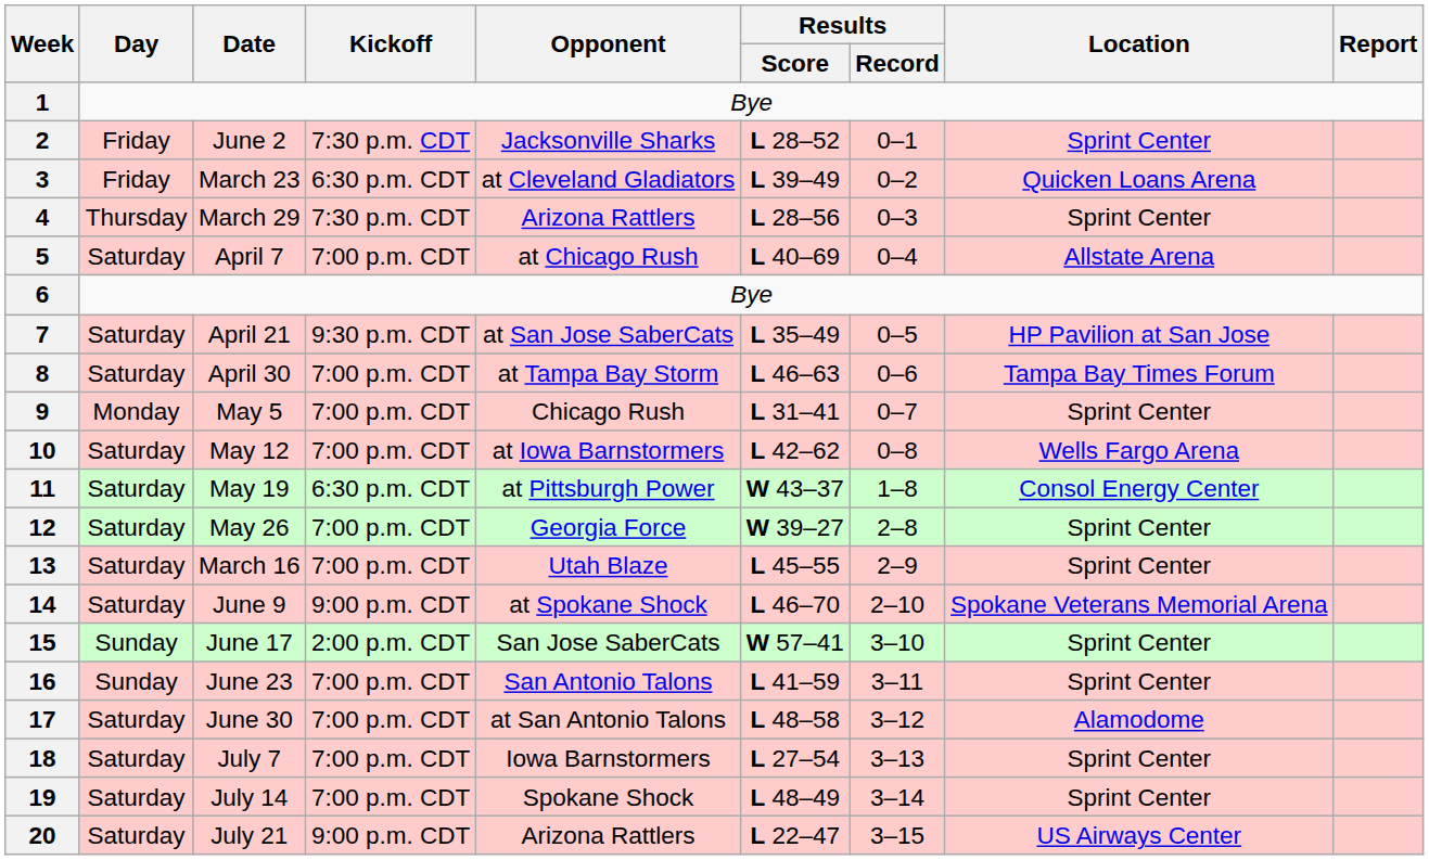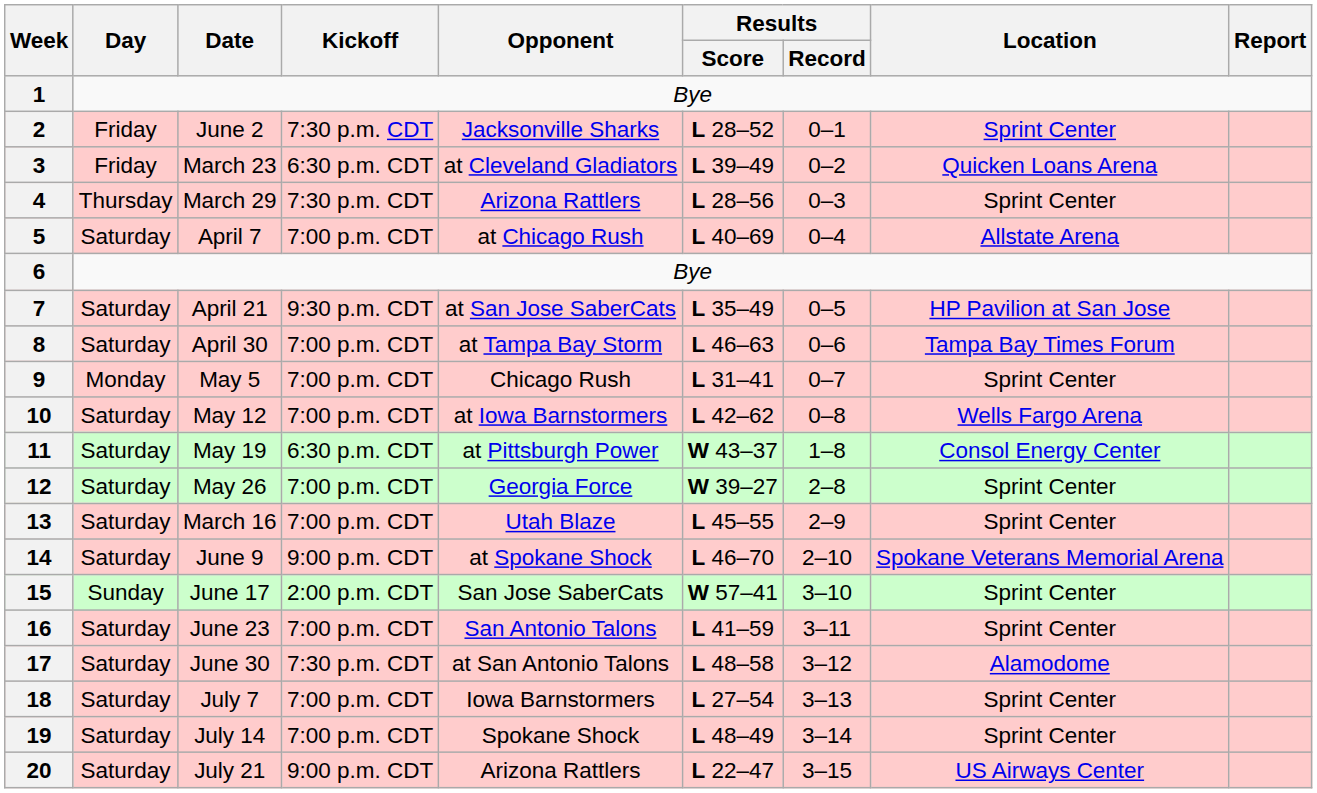 <table class="wikitable" style="font-size: 95%;">
 <tr>
 <th rowspan="2">Week</th>
 <th rowspan="2">Day</th>
 <th rowspan="2">Date</th>
 <th rowspan="2">Kickoff</th>
 <th rowspan="2">Opponent</th>
 <th colspan="2">Results</th>
 <th rowspan="2">Location</th>
 <th rowspan="2">Report</th>
 </tr>
 <tr>
 <th>Score</th>
 <th>Record</th>
 </tr>
 <tr style=>
 <th align="center">1</th>
 <td colspan="9" align="center" valign="middle"><em>Bye</em></td>
 </tr>
 <tr style="background:#fcc">
 <th align="center">2</th>
 <td align="center">Friday</td>
 <td align="center">June 2</td>
 <td align="center">7:30 p.m. <a href='#'>CDT</a></td>
 <td align="center"><a href='#'>Jacksonville Sharks</a></td>
 <td align="center"><strong>L</strong> 28–52</td>
 <td align="center">0–1</td>
 <td align="center"><a href='#'>Sprint Center</a></td>
 <td align="center"></td>
 </tr>
 <tr style="background:#fcc">
 <th align="center">3</th>
 <td align="center">Friday</td>
 <td align="center">March 23</td>
 <td align="center">6:30 p.m. CDT</td>
 <td align="center">at <a href='#'>Cleveland Gladiators</a></td>
 <td align="center"><strong>L</strong> 39–49</td>
 <td align="center">0–2</td>
 <td align="center"><a href='#'>Quicken Loans Arena</a></td>
 <td align="center"></td>
 </tr>
 <tr style="background:#fcc">
 <th align="center">4</th>
 <td align="center">Thursday</td>
 <td align="center">March 29</td>
 <td align="center">7:30 p.m. CDT</td>
 <td align="center"><a href='#'>Arizona Rattlers</a></td>
 <td align="center"><strong>L</strong> 28–56</td>
 <td align="center">0–3</td>
 <td align="center">Sprint Center</td>
 <td align="center"></td>
 </tr>
 <tr style="background:#fcc">
 <th align="center">5</th>
 <td align="center">Saturday</td>
 <td align="center">April 7</td>
 <td align="center">7:00 p.m. CDT</td>
 <td align="center">at <a href='#'>Chicago Rush</a></td>
 <td align="center"><strong>L</strong> 40–69</td>
 <td align="center">0–4</td>
 <td align="center"><a href='#'>Allstate Arena</a></td>
 <td align="center"></td>
 </tr>
 <tr style=>
 <th align="center">6</th>
 <td colspan="9" align="center" valign="middle"><em>Bye</em></td>
 </tr>
 <tr style="background:#fcc">
 <th align="center">7</th>
 <td align="center">Saturday</td>
 <td align="center">April 21</td>
 <td align="center">9:30 p.m. CDT</td>
 <td align="center">at <a href='#'>San Jose SaberCats</a></td>
 <td align="center"><strong>L</strong> 35–49</td>
 <td align="center">0–5</td>
 <td align="center"><a href='#'>HP Pavilion at San Jose</a></td>
 <td align="center"></td>
 </tr>
 <tr style="background:#fcc">
 <th align="center">8</th>
 <td align="center">Saturday</td>
 <td align="center">April 30</td>
 <td align="center">7:00 p.m. CDT</td>
 <td align="center">at <a href='#'>Tampa Bay Storm</a></td>
 <td align="center"><strong>L</strong> 46–63</td>
 <td align="center">0–6</td>
 <td align="center"><a href='#'>Tampa Bay Times Forum</a></td>
 <td align="center"></td>
 </tr>
 <tr style="background:#fcc">
 <th align="center">9</th>
 <td align="center">Monday</td>
 <td align="center">May 5</td>
 <td align="center">7:00 p.m. CDT</td>
 <td align="center">Chicago Rush</td>
 <td align="center"><strong>L</strong> 31–41</td>
 <td align="center">0–7</td>
 <td align="center">Sprint Center</td>
 <td align="center"></td>
 </tr>
 <tr style="background:#fcc">
 <th align="center">10</th>
 <td align="center">Saturday</td>
 <td align="center">May 12</td>
 <td align="center">7:00 p.m. CDT</td>
 <td align="center">at <a href='#'>Iowa Barnstormers</a></td>
 <td align="center"><strong>L</strong> 42–62</td>
 <td align="center">0–8</td>
 <td align="center"><a href='#'>Wells Fargo Arena</a></td>
 <td align="center"></td>
 </tr>
 <tr style="background:#cfc">
 <th align="center">11</th>
 <td align="center">Saturday</td>
 <td align="center">May 19</td>
 <td align="center">6:30 p.m. CDT</td>
 <td align="center">at <a href='#'>Pittsburgh Power</a></td>
 <td align="center"><strong>W</strong> 43–37</td>
 <td align="center">1–8</td>
 <td align="center"><a href='#'>Consol Energy Center</a></td>
 <td align="center"></td>
 </tr>
 <tr style="background:#cfc">
 <th align="center">12</th>
 <td align="center">Saturday</td>
 <td align="center">May 26</td>
 <td align="center">7:00 p.m. CDT</td>
 <td align="center"><a href='#'>Georgia Force</a></td>
 <td align="center"><strong>W</strong> 39–27</td>
 <td align="center">2–8</td>
 <td align="center">Sprint Center</td>
 <td align="center"></td>
 </tr>
 <tr style="background:#fcc">
 <th align="center">13</th>
 <td align="center">Saturday</td>
 <td align="center">March 16</td>
 <td align="center">7:00 p.m. CDT</td>
 <td align="center"><a href='#'>Utah Blaze</a></td>
 <td align="center"><strong>L</strong> 45–55</td>
 <td align="center">2–9</td>
 <td align="center">Sprint Center</td>
 <td align="center"></td>
 </tr>
 <tr style="background:#fcc">
 <th align="center">14</th>
 <td align="center">Saturday</td>
 <td align="center">June 9</td>
 <td align="center">9:00 p.m. CDT</td>
 <td align="center">at <a href='#'>Spokane Shock</a></td>
 <td align="center"><strong>L</strong> 46–70</td>
 <td align="center">2–10</td>
 <td align="center"><a href='#'>Spokane Veterans Memorial Arena</a></td>
 <td align="center"></td>
 </tr>
 <tr style="background:#cfc">
 <th align="center">15</th>
 <td align="center">Sunday</td>
 <td align="center">June 17</td>
 <td align="center">2:00 p.m. CDT</td>
 <td align="center">San Jose SaberCats</td>
 <td align="center"><strong>W</strong> 57–41</td>
 <td align="center">3–10</td>
 <td align="center">Sprint Center</td>
 <td align="center"></td>
 </tr>
 <tr style="background:#fcc">
 <th align="center">16</th>
-<td align="center">Sunday</td>
+<td align="center">Saturday</td>
 <td align="center">June 23</td>
 <td align="center">7:00 p.m. CDT</td>
 <td align="center"><a href='#'>San Antonio Talons</a></td>
 <td align="center"><strong>L</strong> 41–59</td>
 <td align="center">3–11</td>
 <td align="center">Sprint Center</td>
 <td align="center"></td>
 </tr>
 <tr style="background:#fcc">
 <th align="center">17</th>
 <td align="center">Saturday</td>
 <td align="center">June 30</td>
-<td align="center">7:00 p.m. CDT</td>
+<td align="center">7:30 p.m. CDT</td>
 <td align="center">at San Antonio Talons</td>
 <td align="center"><strong>L</strong> 48–58</td>
 <td align="center">3–12</td>
 <td align="center"><a href='#'>Alamodome</a></td>
 <td align="center"></td>
 </tr>
 <tr style="background:#fcc">
 <th align="center">18</th>
 <td align="center">Saturday</td>
 <td align="center">July 7</td>
 <td align="center">7:00 p.m. CDT</td>
 <td align="center">Iowa Barnstormers</td>
 <td align="center"><strong>L</strong> 27–54</td>
 <td align="center">3–13</td>
 <td align="center">Sprint Center</td>
 <td align="center"></td>
 </tr>
 <tr style="background:#fcc">
 <th align="center">19</th>
 <td align="center">Saturday</td>
 <td align="center">July 14</td>
 <td align="center">7:00 p.m. CDT</td>
 <td align="center">Spokane Shock</td>
 <td align="center"><strong>L</strong> 48–49</td>
 <td align="center">3–14</td>
 <td align="center">Sprint Center</td>
 <td align="center"></td>
 </tr>
 <tr style="background:#fcc">
 <th align="center">20</th>
 <td align="center">Saturday</td>
 <td align="center">July 21</td>
 <td align="center">9:00 p.m. CDT</td>
 <td align="center">Arizona Rattlers</td>
 <td align="center"><strong>L</strong> 22–47</td>
 <td align="center">3–15</td>
 <td align="center"><a href='#'>US Airways Center</a></td>
 <td align="center"></td>
 </tr>
 </table>
